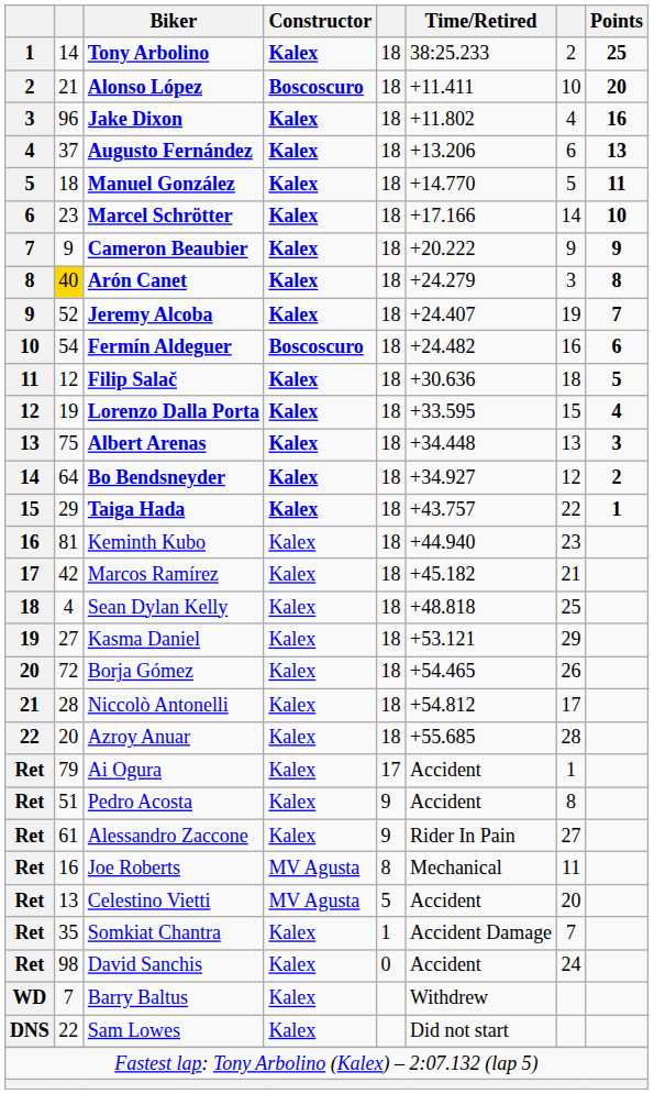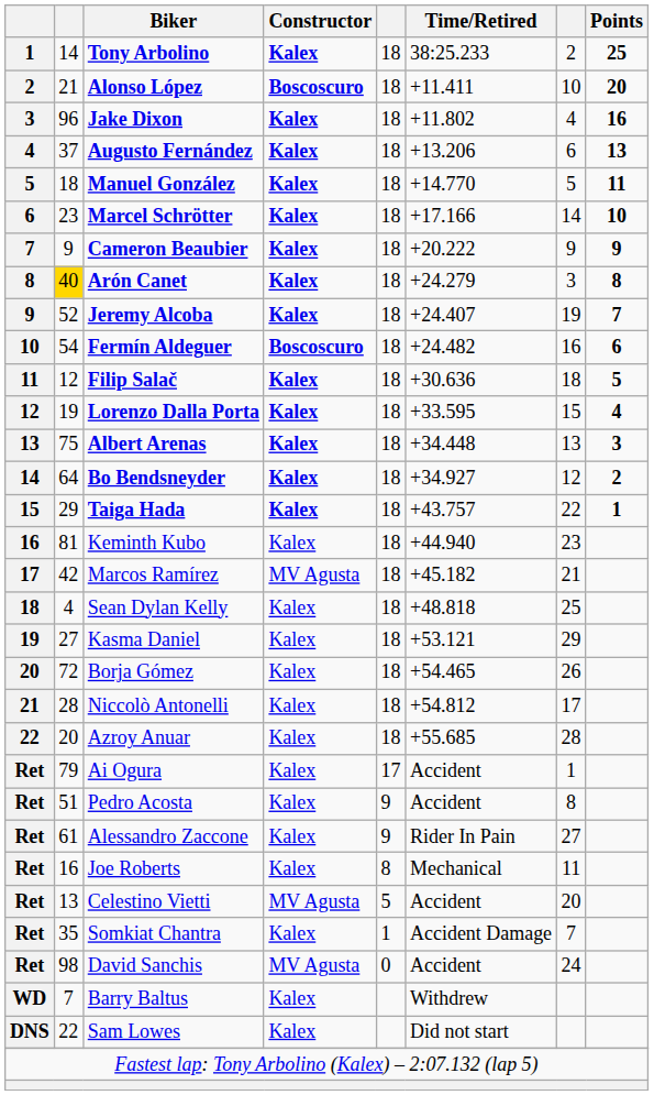 <table class="wikitable sortable" style="font-size: 85%;">
 <tr>
 <th scope="col"></th>
 <th scope="col"></th>
 <th scope="col">Biker</th>
 <th scope="col">Constructor</th>
 <th scope="col" class="unsortable"></th>
 <th scope="col" class="unsortable">Time/Retired</th>
 <th scope="col"></th>
 <th scope="col">Points</th>
 </tr>
 <tr>
 <th scope="row">1</th>
 <td align="center">14</td>
 <td> <strong><a href='#'>Tony Arbolino</a></strong></td>
 <td><strong><a href='#'>Kalex</a></strong></td>
 <td>18</td>
 <td>38:25.233</td>
 <td align="center">2</td>
 <td align="center"><strong>25</strong></td>
 </tr>
 <tr>
 <th scope="row">2</th>
 <td align="center">21</td>
 <td> <strong><a href='#'>Alonso López</a></strong></td>
 <td><strong><a href='#'>Boscoscuro</a></strong></td>
 <td>18</td>
 <td>+11.411</td>
 <td align="center">10</td>
 <td align="center"><strong>20</strong></td>
 </tr>
 <tr>
 <th scope="row">3</th>
 <td align="center">96</td>
 <td> <strong><a href='#'>Jake Dixon</a></strong></td>
 <td><strong><a href='#'>Kalex</a></strong></td>
 <td>18</td>
 <td>+11.802</td>
 <td align="center">4</td>
 <td align="center"><strong>16</strong></td>
 </tr>
 <tr>
 <th scope="row">4</th>
 <td align="center">37</td>
 <td> <strong><a href='#'>Augusto Fernández</a></strong></td>
 <td><strong><a href='#'>Kalex</a></strong></td>
 <td>18</td>
 <td>+13.206</td>
 <td align="center">6</td>
 <td align="center"><strong>13</strong></td>
 </tr>
 <tr>
 <th scope="row">5</th>
 <td align="center">18</td>
 <td> <strong><a href='#'>Manuel González</a></strong></td>
 <td><strong><a href='#'>Kalex</a></strong></td>
 <td>18</td>
 <td>+14.770</td>
 <td align="center">5</td>
 <td align="center"><strong>11</strong></td>
 </tr>
 <tr>
 <th scope="row">6</th>
 <td align="center">23</td>
 <td> <strong><a href='#'>Marcel Schrötter</a></strong></td>
 <td><strong><a href='#'>Kalex</a></strong></td>
 <td>18</td>
 <td>+17.166</td>
 <td align="center">14</td>
 <td align="center"><strong>10</strong></td>
 </tr>
 <tr>
 <th scope="row">7</th>
 <td align="center">9</td>
 <td> <strong><a href='#'>Cameron Beaubier</a></strong></td>
 <td><strong><a href='#'>Kalex</a></strong></td>
 <td>18</td>
 <td>+20.222</td>
 <td align="center">9</td>
 <td align="center"><strong>9</strong></td>
 </tr>
 <tr>
 <th scope="row">8</th>
 <td align="center" style="background: gold;">40</td>
 <td> <strong><a href='#'>Arón Canet</a></strong></td>
 <td><strong><a href='#'>Kalex</a></strong></td>
 <td>18</td>
 <td>+24.279</td>
 <td align="center">3</td>
 <td align="center"><strong>8</strong></td>
 </tr>
 <tr>
 <th scope="row">9</th>
 <td align="center">52</td>
 <td> <strong><a href='#'>Jeremy Alcoba</a></strong></td>
 <td><strong><a href='#'>Kalex</a></strong></td>
 <td>18</td>
 <td>+24.407</td>
 <td align="center">19</td>
 <td align="center"><strong>7</strong></td>
 </tr>
 <tr>
 <th scope="row">10</th>
 <td align="center">54</td>
 <td> <strong><a href='#'>Fermín Aldeguer</a></strong></td>
 <td><strong><a href='#'>Boscoscuro</a></strong></td>
 <td>18</td>
 <td>+24.482</td>
 <td align="center">16</td>
 <td align="center"><strong>6</strong></td>
 </tr>
 <tr>
 <th scope="row">11</th>
 <td align="center">12</td>
 <td> <strong><a href='#'>Filip Salač</a></strong></td>
 <td><strong><a href='#'>Kalex</a></strong></td>
 <td>18</td>
 <td>+30.636</td>
 <td align="center">18</td>
 <td align="center"><strong>5</strong></td>
 </tr>
 <tr>
 <th scope="row">12</th>
 <td align="center">19</td>
 <td> <strong><a href='#'>Lorenzo Dalla Porta</a></strong></td>
 <td><strong><a href='#'>Kalex</a></strong></td>
 <td>18</td>
 <td>+33.595</td>
 <td align="center">15</td>
 <td align="center"><strong>4</strong></td>
 </tr>
 <tr>
 <th scope="row">13</th>
 <td align="center">75</td>
 <td> <strong><a href='#'>Albert Arenas</a></strong></td>
 <td><strong><a href='#'>Kalex</a></strong></td>
 <td>18</td>
 <td>+34.448</td>
 <td align="center">13</td>
 <td align="center"><strong>3</strong></td>
 </tr>
 <tr>
 <th scope="row">14</th>
 <td align="center">64</td>
 <td> <strong><a href='#'>Bo Bendsneyder</a></strong></td>
 <td><strong><a href='#'>Kalex</a></strong></td>
 <td>18</td>
 <td>+34.927</td>
 <td align="center">12</td>
 <td align="center"><strong>2</strong></td>
 </tr>
 <tr>
 <th scope="row">15</th>
 <td align="center">29</td>
 <td> <strong><a href='#'>Taiga Hada</a></strong></td>
 <td><strong><a href='#'>Kalex</a></strong></td>
 <td>18</td>
 <td>+43.757</td>
 <td align="center">22</td>
 <td align="center"><strong>1</strong></td>
 </tr>
 <tr>
 <th scope="row">16</th>
 <td align="center">81</td>
 <td> <a href='#'>Keminth Kubo</a></td>
 <td><a href='#'>Kalex</a></td>
 <td>18</td>
 <td>+44.940</td>
 <td align="center">23</td>
 <td align="center"></td>
 </tr>
 <tr>
 <th scope="row">17</th>
 <td align="center">42</td>
 <td> <a href='#'>Marcos Ramírez</a></td>
-<td><a href='#'>Kalex</a></td>
+<td><a href='#'>MV Agusta</a></td>
 <td>18</td>
 <td>+45.182</td>
 <td align="center">21</td>
 <td></td>
 </tr>
 <tr>
 <th scope="row">18</th>
 <td align="center">4</td>
 <td> <a href='#'>Sean Dylan Kelly</a></td>
 <td><a href='#'>Kalex</a></td>
 <td>18</td>
 <td>+48.818</td>
 <td align="center">25</td>
 <td align="center"></td>
 </tr>
 <tr>
 <th scope="row">19</th>
 <td align="center">27</td>
 <td> <a href='#'>Kasma Daniel</a></td>
 <td><a href='#'>Kalex</a></td>
 <td>18</td>
 <td>+53.121</td>
 <td align="center">29</td>
 <td></td>
 </tr>
 <tr>
 <th scope="row">20</th>
 <td align="center">72</td>
 <td> <a href='#'>Borja Gómez</a></td>
 <td><a href='#'>Kalex</a></td>
 <td>18</td>
 <td>+54.465</td>
 <td align="center">26</td>
 <td align="center"></td>
 </tr>
 <tr>
 <th scope="row">21</th>
 <td align="center">28</td>
 <td> <a href='#'>Niccolò Antonelli</a></td>
 <td><a href='#'>Kalex</a></td>
 <td>18</td>
 <td>+54.812</td>
 <td align="center">17</td>
 <td></td>
 </tr>
 <tr>
 <th scope="row">22</th>
 <td align="center">20</td>
 <td> <a href='#'>Azroy Anuar</a></td>
 <td><a href='#'>Kalex</a></td>
 <td>18</td>
 <td>+55.685</td>
 <td align="center">28</td>
 <td></td>
 </tr>
 <tr>
 <th scope="row">Ret</th>
 <td align="center">79</td>
 <td> <a href='#'>Ai Ogura</a></td>
 <td><a href='#'>Kalex</a></td>
 <td>17</td>
 <td>Accident</td>
 <td align="center">1</td>
 <td align="center"></td>
 </tr>
 <tr>
 <th scope="row">Ret</th>
 <td align="center">51</td>
 <td> <a href='#'>Pedro Acosta</a></td>
 <td><a href='#'>Kalex</a></td>
 <td>9</td>
 <td>Accident</td>
 <td align="center">8</td>
 <td></td>
 </tr>
 <tr>
 <th scope="row">Ret</th>
 <td align="center">61</td>
 <td> <a href='#'>Alessandro Zaccone</a></td>
 <td><a href='#'>Kalex</a></td>
 <td>9</td>
 <td>Rider In Pain</td>
 <td align="center">27</td>
 <td align="center"></td>
 </tr>
 <tr>
 <th scope="row">Ret</th>
 <td align="center">16</td>
 <td> <a href='#'>Joe Roberts</a></td>
-<td><a href='#'>MV Agusta</a></td>
+<td><a href='#'>Kalex</a></td>
 <td>8</td>
 <td>Mechanical</td>
 <td align="center">11</td>
 <td></td>
 </tr>
 <tr>
 <th scope="row">Ret</th>
 <td align="center">13</td>
 <td> <a href='#'>Celestino Vietti</a></td>
 <td><a href='#'>MV Agusta</a></td>
 <td>5</td>
 <td>Accident</td>
 <td align="center">20</td>
 <td></td>
 </tr>
 <tr>
 <th scope="row">Ret</th>
 <td align="center">35</td>
 <td> <a href='#'>Somkiat Chantra</a></td>
 <td><a href='#'>Kalex</a></td>
 <td>1</td>
 <td>Accident Damage</td>
 <td align="center">7</td>
 <td align="center"></td>
 </tr>
 <tr>
 <th scope="row">Ret</th>
 <td align="center">98</td>
 <td> <a href='#'>David Sanchis</a></td>
-<td><a href='#'>Kalex</a></td>
+<td><a href='#'>MV Agusta</a></td>
 <td>0</td>
 <td>Accident</td>
 <td align="center">24</td>
 <td></td>
 </tr>
 <tr>
 <th scope="row">WD</th>
 <td align="center">7</td>
 <td> <a href='#'>Barry Baltus</a></td>
 <td><a href='#'>Kalex</a></td>
 <td></td>
 <td>Withdrew</td>
 <td align="center"></td>
 <td></td>
 </tr>
 <tr>
 <th scope="row">DNS</th>
 <td align="center">22</td>
 <td> <a href='#'>Sam Lowes</a></td>
 <td><a href='#'>Kalex</a></td>
 <td></td>
 <td>Did not start</td>
 <td align="center"></td>
 <td></td>
 </tr>
 <tr>
 </tr>
 <tr class="sortbottom">
 <td colspan="8" style="text-align:center"><em><a href='#'>Fastest lap</a>:  <a href='#'>Tony Arbolino</a> (<a href='#'>Kalex</a>) – 2:07.132 (lap 5)</em></td>
 </tr>
 <tr>
 <th colspan=8></th>
 </tr>
 </table>
